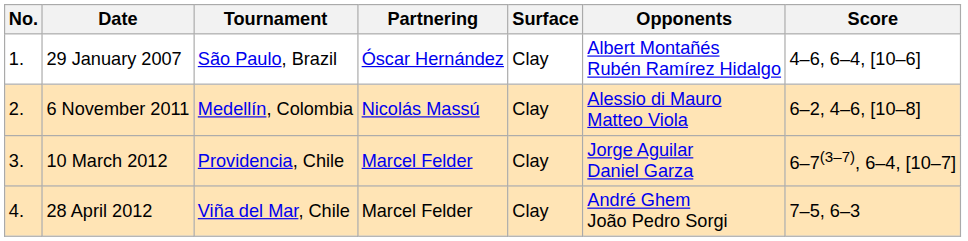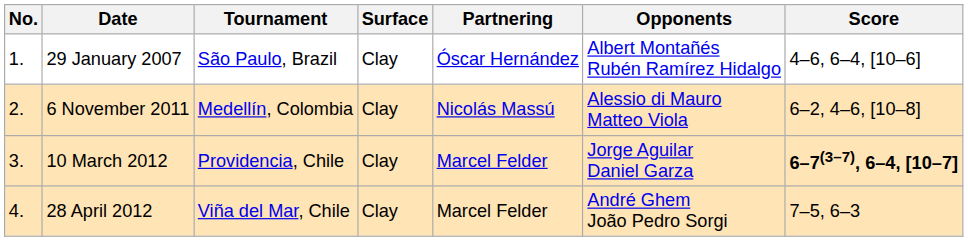 <table class=wikitable style=font-size:97%>
 <tr>
 <th>No.</th>
 <th>Date</th>
 <th>Tournament</th>
+<th>Surface</th>
 <th>Partnering</th>
-<th>Surface</th>
 <th>Opponents</th>
 <th>Score</th>
 </tr>
 <tr bgcolor=white>
 <td>1.</td>
 <td>29 January 2007</td>
 <td><a href='#'>São Paulo</a>, Brazil</td>
+<td>Clay</td>
 <td> <a href='#'>Óscar Hernández</a></td>
-<td>Clay</td>
 <td> <a href='#'>Albert Montañés</a><br> <a href='#'>Rubén Ramírez Hidalgo</a></td>
 <td>4–6, 6–4, [10–6]</td>
 </tr>
 <tr bgcolor=moccasin>
 <td>2.</td>
 <td>6 November 2011</td>
 <td><a href='#'>Medellín</a>, Colombia</td>
+<td>Clay</td>
 <td> <a href='#'>Nicolás Massú</a></td>
-<td>Clay</td>
 <td> <a href='#'>Alessio di Mauro</a><br> <a href='#'>Matteo Viola</a></td>
 <td>6–2, 4–6, [10–8]</td>
 </tr>
 <tr bgcolor=moccasin>
 <td>3.</td>
 <td>10 March 2012</td>
 <td><a href='#'>Providencia</a>, Chile</td>
+<td>Clay</td>
 <td> <a href='#'>Marcel Felder</a></td>
-<td>Clay</td>
 <td> <a href='#'>Jorge Aguilar</a><br> <a href='#'>Daniel Garza</a></td>
-<td>6–7<sup>(3–7)</sup>, 6–4, [10–7]</td>
+<td><strong>6–7<sup>(3–7)</sup>, 6–4, [10–7]</strong></td>
 </tr>
 <tr bgcolor=moccasin>
 <td>4.</td>
 <td>28 April 2012</td>
 <td><a href='#'>Viña del Mar</a>, Chile</td>
+<td>Clay</td>
 <td> Marcel Felder</td>
-<td>Clay</td>
 <td> <a href='#'>André Ghem</a><br> João Pedro Sorgi</td>
 <td>7–5, 6–3</td>
 </tr>
 </table>
